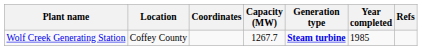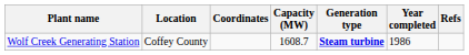 <table class="wikitable sortable">
 <tr>
 <th>Plant name</th>
 <th>Location</th>
 <th>Coordinates</th>
 <th>Capacity<br>(MW)</th>
 <th>Generation<br>type</th>
 <th>Year<br>completed</th>
 <th>Refs</th>
 </tr>
 <tr>
 <td><a href='#'>Wolf Creek Generating Station</a></td>
 <td>Coffey County</td>
 <td></td>
-<td align="center">1267.7</td>
+<td align="center">1608.7</td>
 <td><strong><a href='#'>Steam turbine</a></strong></td>
-<td>1985</td>
+<td>1986</td>
 <td></td>
 </tr>
 </table>
